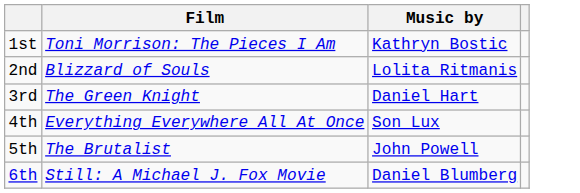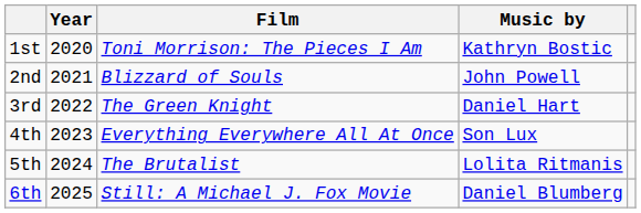 <table class="wikitable">
 <tr>
 <th scope="col"></th>
+<th scope="col">Year</th>
 <th scope="col">Film</th>
 <th scope="col">Music by</th>
 <th scope="col"></th>
 </tr>
 <tr>
 <td scope="row" style="text-align: center;">1st</td>
+<td>2020</td>
 <td><em><a href='#'>Toni Morrison: The Pieces I Am</a></em></td>
 <td><a href='#'>Kathryn Bostic</a></td>
 <td style="text-align: center;"></td>
 </tr>
 <tr>
 <td scope="row" style="text-align: center;">2nd</td>
+<td>2021</td>
 <td><em><a href='#'>Blizzard of Souls</a></em></td>
-<td><a href='#'>Lolita Ritmanis</a></td>
+<td><a href='#'>John Powell</a></td>
 <td style="text-align: center;"></td>
 </tr>
 <tr>
 <td scope="row" style="text-align: center;">3rd</td>
+<td>2022</td>
 <td><em><a href='#'>The Green Knight</a></em></td>
 <td><a href='#'>Daniel Hart</a></td>
 <td style="text-align: center;"></td>
 </tr>
 <tr>
 <td scope="row" style="text-align: center;">4th</td>
+<td>2023</td>
 <td><em><a href='#'>Everything Everywhere All At Once</a></em></td>
 <td><a href='#'>Son Lux</a></td>
 <td style="text-align: center;"></td>
 </tr>
 <tr>
 <td scope="row" style="text-align: center;">5th</td>
+<td>2024</td>
 <td><em><a href='#'>The Brutalist</a></em></td>
-<td><a href='#'>John Powell</a></td>
+<td><a href='#'>Lolita Ritmanis</a></td>
 <td style="text-align: center;"></td>
 </tr>
 <tr>
 <td scope="row" style="text-align: center;"><a href='#'>6th</a></td>
+<td>2025</td>
 <td><em><a href='#'>Still: A Michael J. Fox Movie</a></em></td>
 <td><a href='#'>Daniel Blumberg</a></td>
 <td style="text-align: center;"></td>
 </tr>
 </table>
